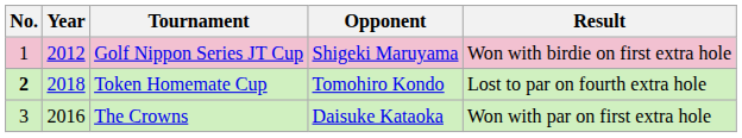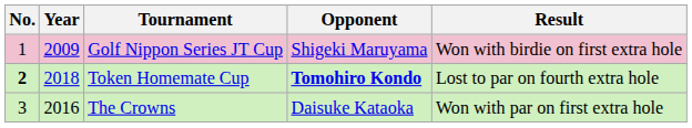 <table class="wikitable" style="font-size:95%;">
 <tr>
 <th>No.</th>
 <th>Year</th>
 <th>Tournament</th>
 <th>Opponent</th>
 <th>Result</th>
 </tr>
 <tr style="background:#F2C1D1;">
 <td align=center>1</td>
-<td><a href='#'>2012</a></td>
+<td><a href='#'>2009</a></td>
 <td><a href='#'>Golf Nippon Series JT Cup</a></td>
 <td> <a href='#'>Shigeki Maruyama</a></td>
 <td>Won with birdie on first extra hole</td>
 </tr>
 <tr style="background:#D0F0C0;">
 <td align=center><strong>2</strong></td>
 <td><a href='#'>2018</a></td>
 <td><a href='#'>Token Homemate Cup</a></td>
-<td> <a href='#'>Tomohiro Kondo</a></td>
+<td><strong> <a href='#'>Tomohiro Kondo</a></strong></td>
 <td>Lost to par on fourth extra hole</td>
 </tr>
 <tr style="background:#D0F0C0;">
 <td align=center>3</td>
 <td>2016</td>
 <td><a href='#'>The Crowns</a></td>
 <td> <a href='#'>Daisuke Kataoka</a></td>
 <td>Won with par on first extra hole</td>
 </tr>
 </table>
